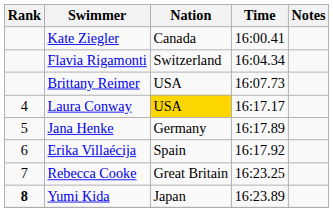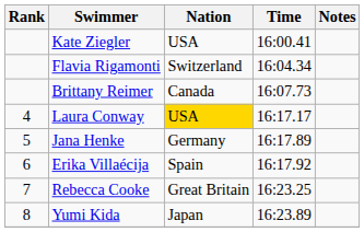 <table class="wikitable sortable" style="text-align:center">
 <tr>
 <th>Rank</th>
 <th>Swimmer</th>
 <th>Nation</th>
 <th>Time</th>
 <th>Notes</th>
 </tr>
 <tr>
 <td></td>
 <td align=left><a href='#'>Kate Ziegler</a></td>
-<td align=left> Canada</td>
+<td align=left> USA</td>
 <td>16:00.41</td>
 <td></td>
 </tr>
 <tr>
 <td></td>
 <td align=left><a href='#'>Flavia Rigamonti</a></td>
 <td align=left> Switzerland</td>
 <td>16:04.34</td>
 <td></td>
 </tr>
 <tr>
 <td></td>
 <td align=left><a href='#'>Brittany Reimer</a></td>
-<td align=left> USA</td>
+<td align=left> Canada</td>
 <td>16:07.73</td>
 <td></td>
 </tr>
 <tr>
 <td>4</td>
 <td align=left><a href='#'>Laura Conway</a></td>
 <td align=left style="background: gold;"> USA</td>
 <td>16:17.17</td>
 <td></td>
 </tr>
 <tr>
 <td>5</td>
 <td align=left><a href='#'>Jana Henke</a></td>
 <td align=left> Germany</td>
 <td>16:17.89</td>
 <td></td>
 </tr>
 <tr>
 <td>6</td>
 <td align=left><a href='#'>Erika Villaécija</a></td>
 <td align=left> Spain</td>
 <td>16:17.92</td>
 <td></td>
 </tr>
 <tr>
 <td>7</td>
 <td align=left><a href='#'>Rebecca Cooke</a></td>
 <td align=left> Great Britain</td>
 <td>16:23.25</td>
 <td></td>
 </tr>
 <tr>
-<td><strong>8</strong></td>
+<td>8</td>
 <td align=left><a href='#'>Yumi Kida</a></td>
 <td align=left> Japan</td>
 <td>16:23.89</td>
 <td></td>
 </tr>
 <tr>
 </tr>
 </table>
